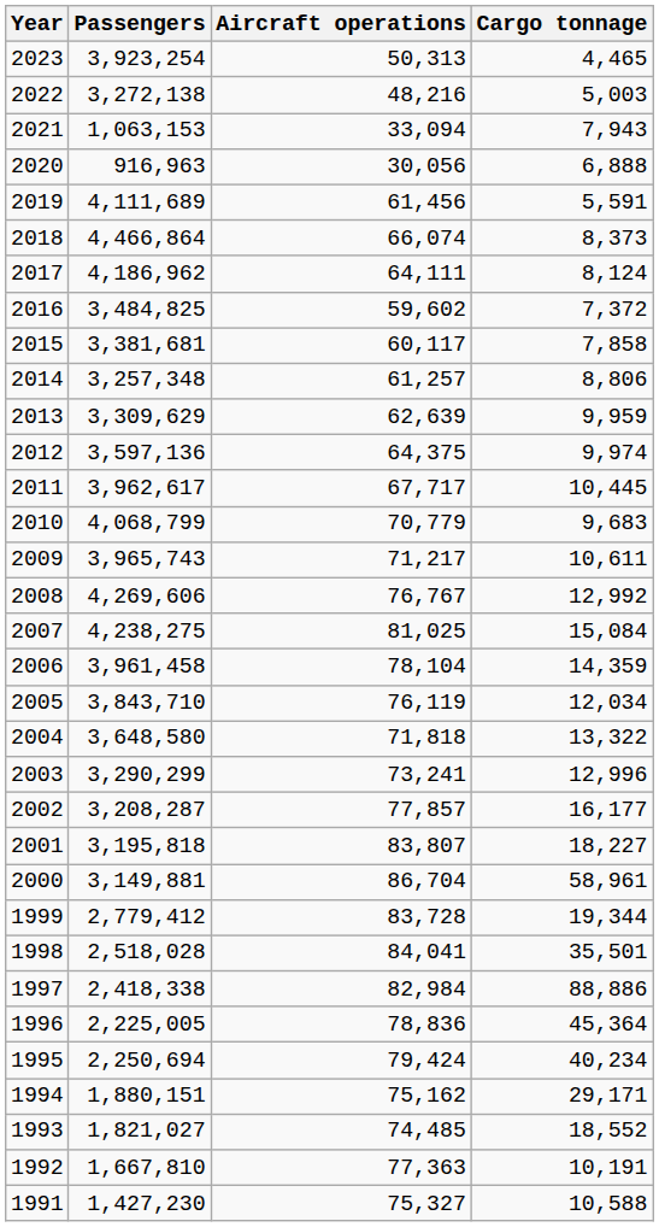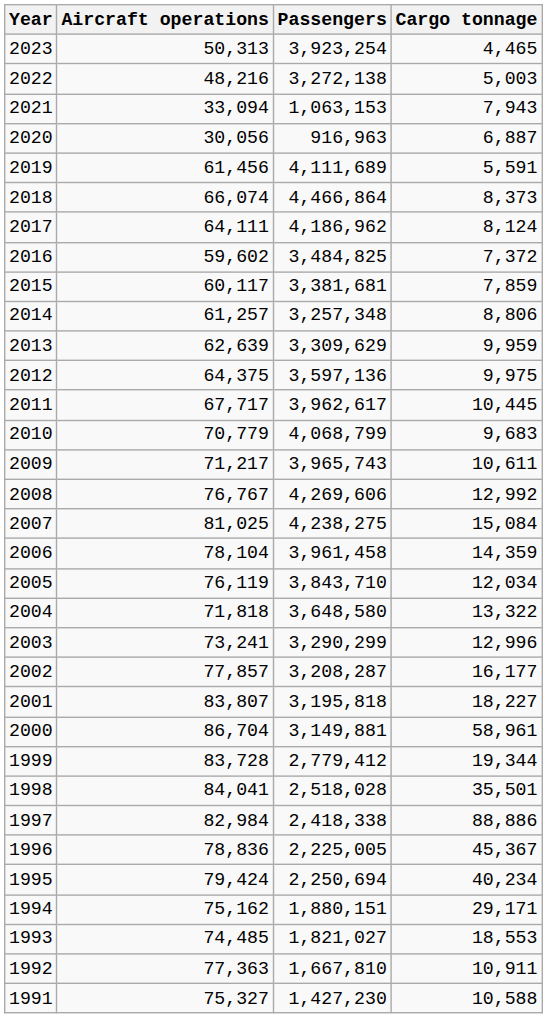 <table class="wikitable sortable">
 <tr>
 <th>Year</th>
+<th>Aircraft operations</th>
 <th>Passengers</th>
-<th>Aircraft operations</th>
 <th>Cargo tonnage </th>
 </tr>
 <tr align="right">
 <td align="center">2023</td>
+<td>50,313</td>
 <td>3,923,254</td>
-<td>50,313</td>
 <td>4,465</td>
 </tr>
 <tr align="right">
 <td align="center">2022</td>
+<td>48,216</td>
 <td>3,272,138</td>
-<td>48,216</td>
 <td>5,003</td>
 </tr>
 <tr align="right">
 <td align="center">2021</td>
+<td>33,094</td>
 <td>1,063,153</td>
-<td>33,094</td>
 <td>7,943</td>
 </tr>
 <tr align="right">
 <td align="center">2020</td>
+<td>30,056</td>
 <td>916,963</td>
-<td>30,056</td>
-<td>6,888</td>
+<td>6,887</td>
 </tr>
 <tr align="right">
 <td align="center">2019</td>
+<td>61,456</td>
 <td>4,111,689</td>
-<td>61,456</td>
 <td>5,591</td>
 </tr>
 <tr align="right">
 <td align="center">2018</td>
+<td>66,074</td>
 <td>4,466,864</td>
-<td>66,074</td>
 <td>8,373</td>
 </tr>
 <tr align="right">
 <td align="center">2017</td>
+<td>64,111</td>
 <td>4,186,962</td>
-<td>64,111</td>
 <td>8,124</td>
 </tr>
 <tr align="right">
 <td align="center">2016</td>
+<td>59,602</td>
 <td>3,484,825</td>
-<td>59,602</td>
 <td>7,372</td>
 </tr>
 <tr align="right">
 <td align="center">2015</td>
+<td>60,117</td>
 <td>3,381,681</td>
-<td>60,117</td>
-<td>7,858</td>
+<td>7,859</td>
 </tr>
 <tr align="right">
 <td align="center">2014</td>
+<td>61,257</td>
 <td>3,257,348</td>
-<td>61,257</td>
 <td>8,806</td>
 </tr>
 <tr align="right">
 <td align="center">2013</td>
+<td>62,639</td>
 <td>3,309,629</td>
-<td>62,639</td>
 <td>9,959</td>
 </tr>
 <tr align="right">
 <td align="center">2012</td>
+<td>64,375</td>
 <td>3,597,136</td>
-<td>64,375</td>
-<td>9,974</td>
+<td>9,975</td>
 </tr>
 <tr align="right">
 <td align="center">2011</td>
+<td>67,717</td>
 <td>3,962,617</td>
-<td>67,717</td>
 <td>10,445</td>
 </tr>
 <tr align="right">
 <td align="center">2010</td>
+<td>70,779</td>
 <td>4,068,799</td>
-<td>70,779</td>
 <td>9,683</td>
 </tr>
 <tr align="right">
 <td align="center">2009</td>
+<td>71,217</td>
 <td>3,965,743</td>
-<td>71,217</td>
 <td>10,611</td>
 </tr>
 <tr align="right">
 <td align="center">2008</td>
+<td>76,767</td>
 <td>4,269,606</td>
-<td>76,767</td>
 <td>12,992</td>
 </tr>
 <tr align="right">
 <td align="center">2007</td>
+<td>81,025</td>
 <td>4,238,275</td>
-<td>81,025</td>
 <td>15,084</td>
 </tr>
 <tr align="right">
 <td align="center">2006</td>
+<td>78,104</td>
 <td>3,961,458</td>
-<td>78,104</td>
 <td>14,359</td>
 </tr>
 <tr align="right">
 <td align="center">2005</td>
+<td>76,119</td>
 <td>3,843,710</td>
-<td>76,119</td>
 <td>12,034</td>
 </tr>
 <tr align="right">
 <td align="center">2004</td>
+<td>71,818</td>
 <td>3,648,580</td>
-<td>71,818</td>
 <td>13,322</td>
 </tr>
 <tr align="right">
 <td align="center">2003</td>
+<td>73,241</td>
 <td>3,290,299</td>
-<td>73,241</td>
 <td>12,996</td>
 </tr>
 <tr align="right">
 <td align="center">2002</td>
+<td>77,857</td>
 <td>3,208,287</td>
-<td>77,857</td>
 <td>16,177</td>
 </tr>
 <tr align="right">
 <td align="center">2001</td>
+<td>83,807</td>
 <td>3,195,818</td>
-<td>83,807</td>
 <td>18,227</td>
 </tr>
 <tr align="right">
 <td align="center">2000</td>
+<td>86,704</td>
 <td>3,149,881</td>
-<td>86,704</td>
 <td>58,961</td>
 </tr>
 <tr align="right">
 <td align="center">1999</td>
+<td>83,728</td>
 <td>2,779,412</td>
-<td>83,728</td>
 <td>19,344</td>
 </tr>
 <tr align="right">
 <td align="center">1998</td>
+<td>84,041</td>
 <td>2,518,028</td>
-<td>84,041</td>
 <td>35,501</td>
 </tr>
 <tr align="right">
 <td align="center">1997</td>
+<td>82,984</td>
 <td>2,418,338</td>
-<td>82,984</td>
 <td>88,886</td>
 </tr>
 <tr align="right">
 <td align="center">1996</td>
+<td>78,836</td>
 <td>2,225,005</td>
-<td>78,836</td>
-<td>45,364</td>
+<td>45,367</td>
 </tr>
 <tr align="right">
 <td align="center">1995</td>
+<td>79,424</td>
 <td>2,250,694</td>
-<td>79,424</td>
 <td>40,234</td>
 </tr>
 <tr align="right">
 <td align="center">1994</td>
+<td>75,162</td>
 <td>1,880,151</td>
-<td>75,162</td>
 <td>29,171</td>
 </tr>
 <tr align="right">
 <td align="center">1993</td>
+<td>74,485</td>
 <td>1,821,027</td>
-<td>74,485</td>
-<td>18,552</td>
+<td>18,553</td>
 </tr>
 <tr align="right">
 <td align="center">1992</td>
+<td>77,363</td>
 <td>1,667,810</td>
-<td>77,363</td>
-<td>10,191</td>
+<td>10,911</td>
 </tr>
 <tr align="right">
 <td align="center">1991</td>
+<td>75,327</td>
 <td>1,427,230</td>
-<td>75,327</td>
 <td>10,588</td>
 </tr>
 </table>
